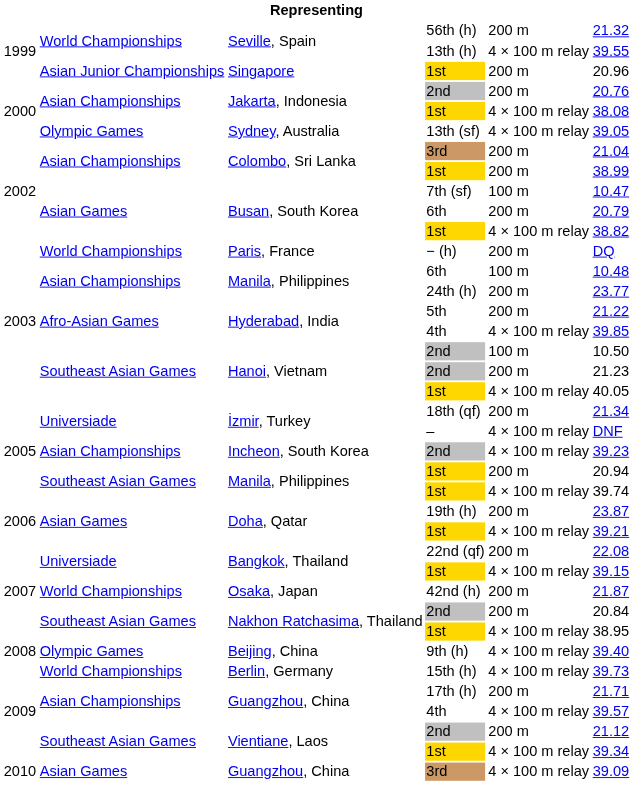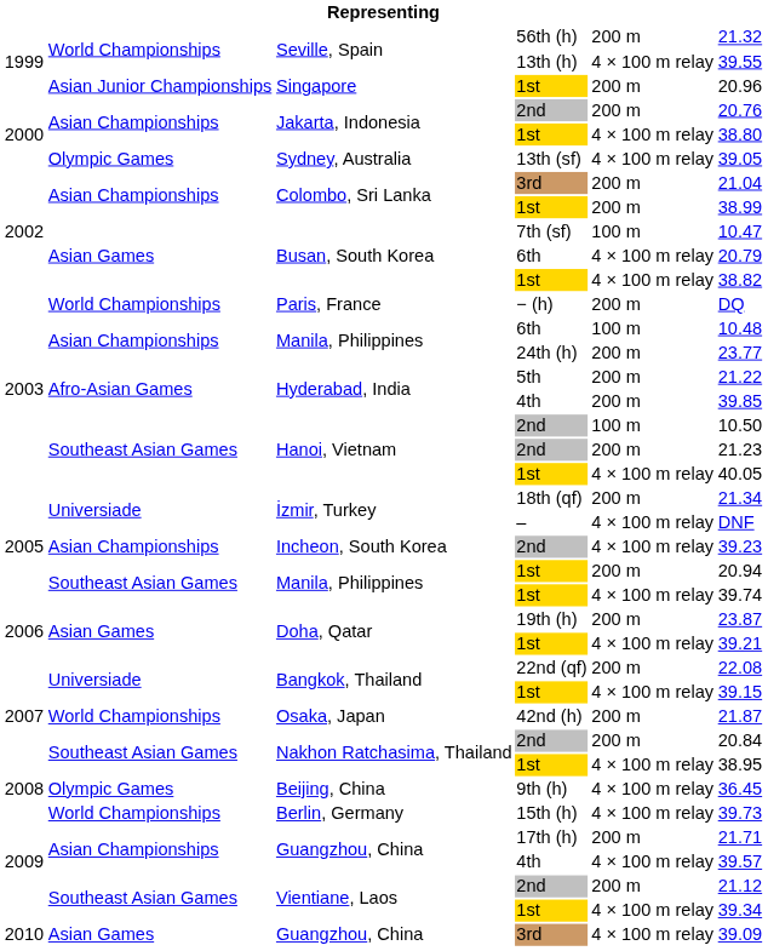 <table>
 <tr>
 <th colspan="6">Representing </th>
 </tr>
 <tr>
 <td rowspan=3>1999</td>
 <td rowspan=2><a href='#'>World Championships</a></td>
 <td rowspan=2><a href='#'>Seville</a>, Spain</td>
 <td>56th (h)</td>
 <td>200 m</td>
 <td><a href='#'>21.32</a></td>
 </tr>
 <tr>
 <td>13th (h)</td>
 <td>4 × 100 m relay</td>
 <td><a href='#'>39.55</a></td>
 </tr>
 <tr>
 <td><a href='#'>Asian Junior Championships</a></td>
 <td><a href='#'>Singapore</a></td>
 <td bgcolor=gold>1st</td>
 <td>200 m</td>
 <td>20.96</td>
 </tr>
 <tr>
 <td rowspan=3>2000</td>
 <td rowspan=2><a href='#'>Asian Championships</a></td>
 <td rowspan=2><a href='#'>Jakarta</a>, Indonesia</td>
 <td bgcolor=silver>2nd</td>
 <td>200 m</td>
 <td><a href='#'>20.76</a></td>
 </tr>
 <tr>
 <td bgcolor=gold>1st</td>
 <td>4 × 100 m relay</td>
-<td><a href='#'>38.08</a></td>
+<td><a href='#'>38.80</a></td>
 </tr>
 <tr>
 <td><a href='#'>Olympic Games</a></td>
 <td><a href='#'>Sydney</a>, Australia</td>
 <td>13th (sf)</td>
 <td>4 × 100 m relay</td>
 <td><a href='#'>39.05</a></td>
 </tr>
 <tr>
 <td rowspan=5>2002</td>
 <td rowspan=2><a href='#'>Asian Championships</a></td>
 <td rowspan=2><a href='#'>Colombo</a>, Sri Lanka</td>
 <td bgcolor="cc9966">3rd</td>
 <td>200 m</td>
 <td><a href='#'>21.04</a></td>
 </tr>
 <tr>
 <td bgcolor=gold>1st</td>
 <td>200 m</td>
 <td><a href='#'>38.99</a></td>
 </tr>
 <tr>
 <td rowspan=3><a href='#'>Asian Games</a></td>
 <td rowspan=3><a href='#'>Busan</a>, South Korea</td>
 <td>7th (sf)</td>
 <td>100 m</td>
 <td><a href='#'>10.47</a></td>
 </tr>
 <tr>
 <td>6th</td>
-<td>200 m</td>
+<td>4 × 100 m relay</td>
 <td><a href='#'>20.79</a></td>
 </tr>
 <tr>
 <td bgcolor=gold>1st</td>
 <td>4 × 100 m relay</td>
 <td><a href='#'>38.82</a></td>
 </tr>
 <tr>
 <td rowspan=8>2003</td>
 <td><a href='#'>World Championships</a></td>
 <td><a href='#'>Paris</a>, France</td>
 <td>− (h)</td>
 <td>200 m</td>
 <td><a href='#'>DQ</a></td>
 </tr>
 <tr>
 <td rowspan=2><a href='#'>Asian Championships</a></td>
 <td rowspan=2><a href='#'>Manila</a>, Philippines</td>
 <td>6th</td>
 <td>100 m</td>
 <td><a href='#'>10.48</a></td>
 </tr>
 <tr>
 <td>24th (h)</td>
 <td>200 m</td>
 <td><a href='#'>23.77</a></td>
 </tr>
 <tr>
 <td rowspan=2><a href='#'>Afro-Asian Games</a></td>
 <td rowspan=2><a href='#'>Hyderabad</a>, India</td>
 <td>5th</td>
 <td>200 m</td>
 <td><a href='#'>21.22</a></td>
 </tr>
 <tr>
 <td>4th</td>
-<td>4 × 100 m relay</td>
+<td>200 m</td>
 <td><a href='#'>39.85</a></td>
 </tr>
 <tr>
 <td rowspan=3><a href='#'>Southeast Asian Games</a></td>
 <td rowspan=3><a href='#'>Hanoi</a>, Vietnam</td>
 <td bgcolor=silver>2nd</td>
 <td>100 m</td>
 <td>10.50</td>
 </tr>
 <tr>
 <td bgcolor=silver>2nd</td>
 <td>200 m</td>
 <td>21.23</td>
 </tr>
 <tr>
 <td bgcolor=gold>1st</td>
 <td>4 × 100 m relay</td>
 <td>40.05</td>
 </tr>
 <tr>
 <td rowspan=5>2005</td>
 <td rowspan=2><a href='#'>Universiade</a></td>
 <td rowspan=2><a href='#'>İzmir</a>, Turkey</td>
 <td>18th (qf)</td>
 <td>200 m</td>
 <td><a href='#'>21.34</a></td>
 </tr>
 <tr>
 <td>–</td>
 <td>4 × 100 m relay</td>
 <td><a href='#'>DNF</a></td>
 </tr>
 <tr>
 <td><a href='#'>Asian Championships</a></td>
 <td><a href='#'>Incheon</a>, South Korea</td>
 <td bgcolor=silver>2nd</td>
 <td>4 × 100 m relay</td>
 <td><a href='#'>39.23</a></td>
 </tr>
 <tr>
 <td rowspan=2><a href='#'>Southeast Asian Games</a></td>
 <td rowspan=2><a href='#'>Manila</a>, Philippines</td>
 <td bgcolor=gold>1st</td>
 <td>200 m</td>
 <td>20.94</td>
 </tr>
 <tr>
 <td bgcolor=gold>1st</td>
 <td>4 × 100 m relay</td>
 <td>39.74</td>
 </tr>
 <tr>
 <td rowspan=2>2006</td>
 <td rowspan=2><a href='#'>Asian Games</a></td>
 <td rowspan=2><a href='#'>Doha</a>, Qatar</td>
 <td>19th (h)</td>
 <td>200 m</td>
 <td><a href='#'>23.87</a></td>
 </tr>
 <tr>
 <td bgcolor=gold>1st</td>
 <td>4 × 100 m relay</td>
 <td><a href='#'>39.21</a></td>
 </tr>
 <tr>
 <td rowspan=5>2007</td>
 <td rowspan=2><a href='#'>Universiade</a></td>
 <td rowspan=2><a href='#'>Bangkok</a>, Thailand</td>
 <td>22nd (qf)</td>
 <td>200 m</td>
 <td><a href='#'>22.08</a></td>
 </tr>
 <tr>
 <td bgcolor=gold>1st</td>
 <td>4 × 100 m relay</td>
 <td><a href='#'>39.15</a></td>
 </tr>
 <tr>
 <td><a href='#'>World Championships</a></td>
 <td><a href='#'>Osaka</a>, Japan</td>
 <td>42nd (h)</td>
 <td>200 m</td>
 <td><a href='#'>21.87</a></td>
 </tr>
 <tr>
 <td rowspan=2><a href='#'>Southeast Asian Games</a></td>
 <td rowspan=2><a href='#'>Nakhon Ratchasima</a>, Thailand</td>
 <td bgcolor=silver>2nd</td>
 <td>200 m</td>
 <td>20.84</td>
 </tr>
 <tr>
 <td bgcolor=gold>1st</td>
 <td>4 × 100 m relay</td>
 <td>38.95</td>
 </tr>
 <tr>
 <td>2008</td>
 <td><a href='#'>Olympic Games</a></td>
 <td><a href='#'>Beijing</a>, China</td>
 <td>9th (h)</td>
 <td>4 × 100 m relay</td>
-<td><a href='#'>39.40</a></td>
+<td><a href='#'>36.45</a></td>
 </tr>
 <tr>
 <td rowspan=5>2009</td>
 <td><a href='#'>World Championships</a></td>
 <td><a href='#'>Berlin</a>, Germany</td>
 <td>15th (h)</td>
 <td>4 × 100 m relay</td>
 <td><a href='#'>39.73</a></td>
 </tr>
 <tr>
 <td rowspan=2><a href='#'>Asian Championships</a></td>
 <td rowspan=2><a href='#'>Guangzhou</a>, China</td>
 <td>17th (h)</td>
 <td>200 m</td>
 <td><a href='#'>21.71</a></td>
 </tr>
 <tr>
 <td>4th</td>
 <td>4 × 100 m relay</td>
 <td><a href='#'>39.57</a></td>
 </tr>
 <tr>
 <td rowspan=2><a href='#'>Southeast Asian Games</a></td>
 <td rowspan=2><a href='#'>Vientiane</a>, Laos</td>
 <td bgcolor=silver>2nd</td>
 <td>200 m</td>
 <td><a href='#'>21.12</a></td>
 </tr>
 <tr>
 <td bgcolor=gold>1st</td>
 <td>4 × 100 m relay</td>
 <td><a href='#'>39.34</a></td>
 </tr>
 <tr>
 <td>2010</td>
 <td><a href='#'>Asian Games</a></td>
 <td><a href='#'>Guangzhou</a>, China</td>
 <td bgcolor="cc9966">3rd</td>
 <td>4 × 100 m relay</td>
 <td><a href='#'>39.09</a></td>
 </tr>
 </table>
